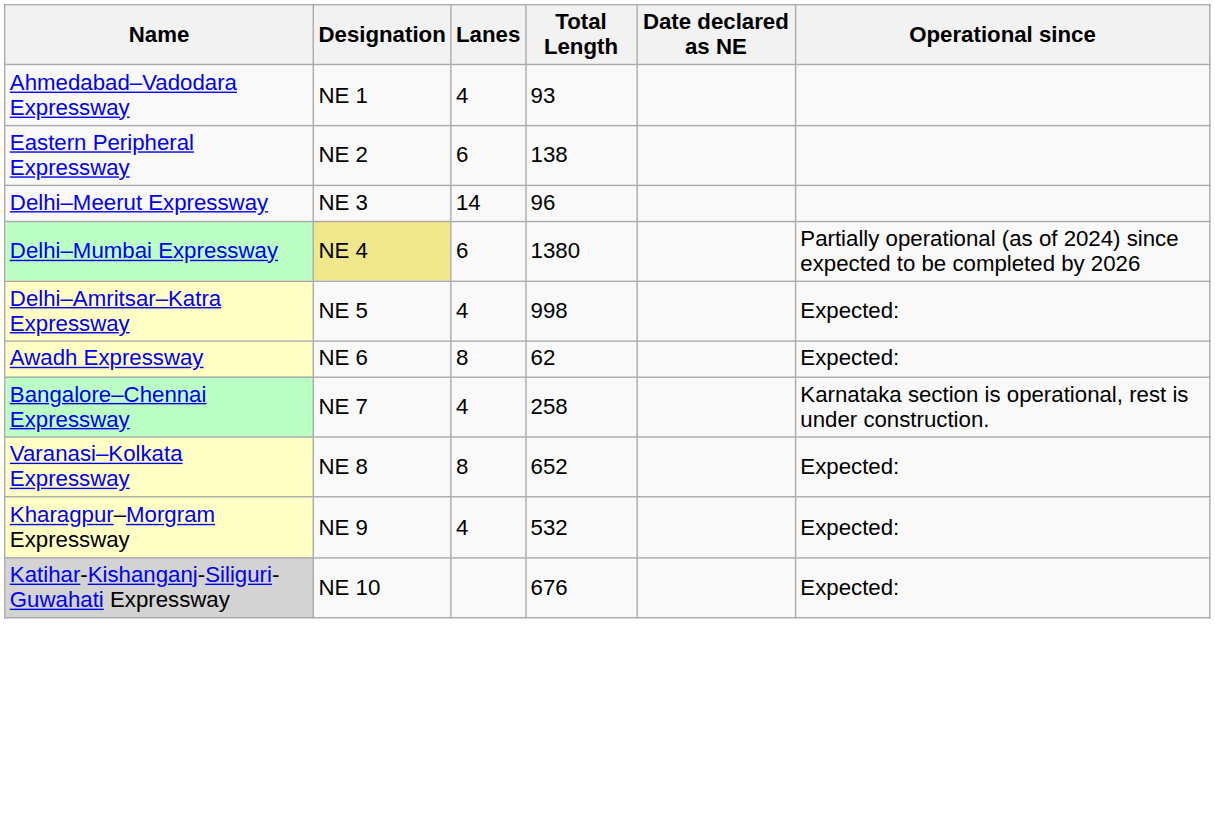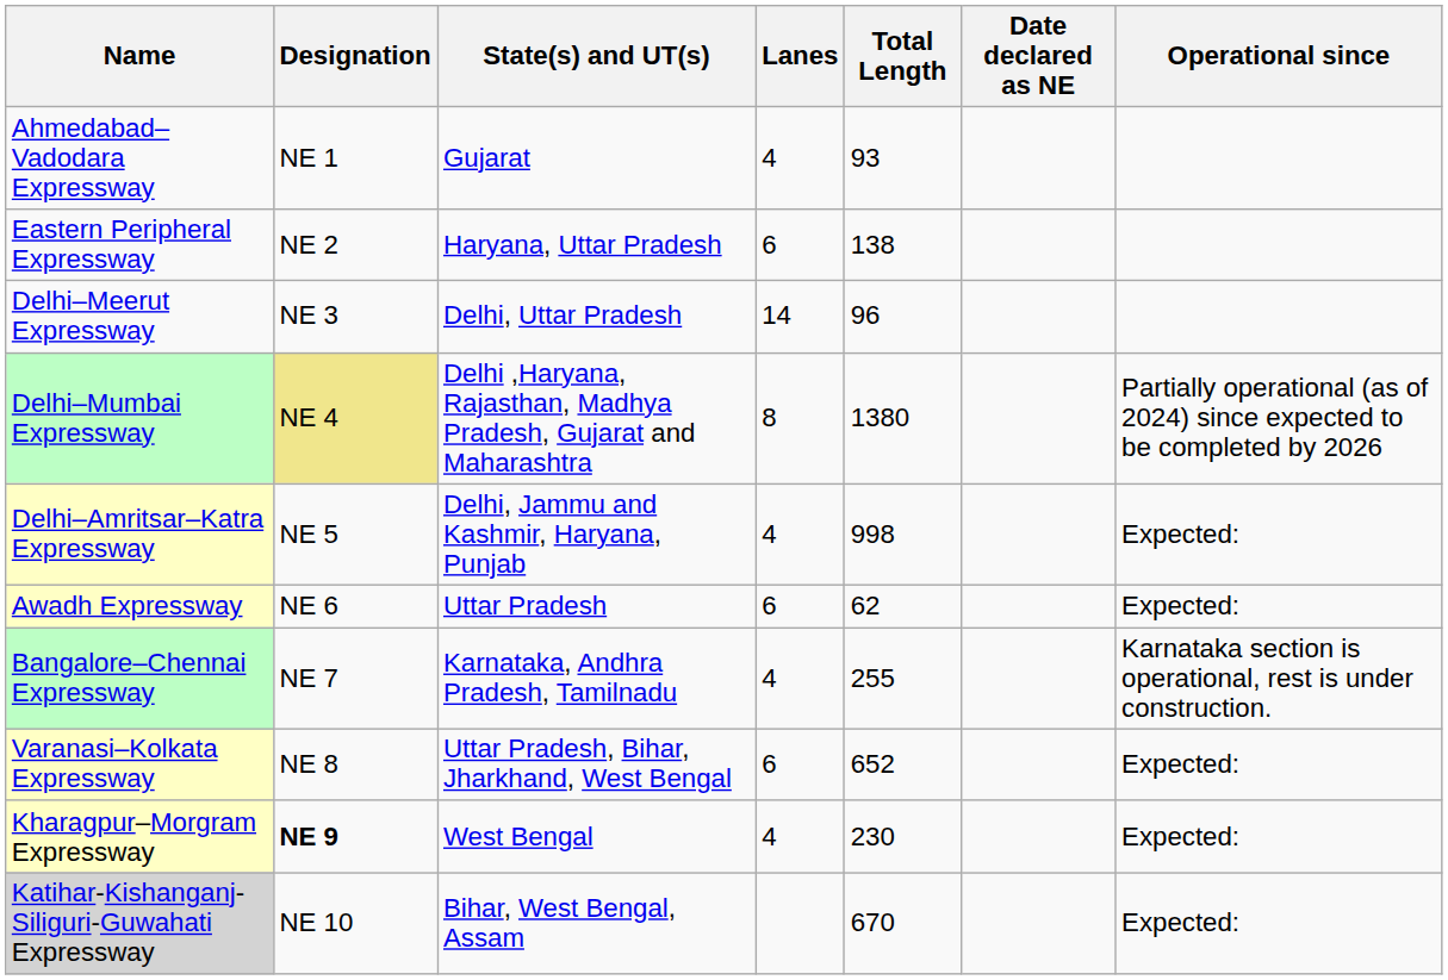 <table class="wikitable sortable collapsible static-row-numbers">
 <tr>
 <th>Name</th>
 <th>Designation</th>
+<th>State(s) and UT(s)</th>
 <th>Lanes</th>
 <th>Total Length </th>
 <th>Date declared as NE</th>
 <th>Operational since</th>
 </tr>
 <tr>
 <td><a href='#'>Ahmedabad–Vadodara Expressway</a></td>
 <td>NE 1</td>
+<td><a href='#'>Gujarat</a></td>
 <td>4</td>
 <td>93</td>
 <td></td>
 <td></td>
 </tr>
 <tr>
 <td><a href='#'>Eastern Peripheral Expressway</a></td>
 <td>NE 2</td>
+<td><a href='#'>Haryana</a>, <a href='#'>Uttar Pradesh</a></td>
 <td>6</td>
 <td>138</td>
 <td></td>
 <td></td>
 </tr>
 <tr>
 <td><a href='#'>Delhi–Meerut Expressway</a></td>
 <td>NE 3</td>
+<td><a href='#'>Delhi</a>, <a href='#'>Uttar Pradesh</a></td>
 <td>14</td>
 <td>96</td>
 <td></td>
 <td></td>
 </tr>
 <tr>
 <td style="background-color: #bcffc5;"><a href='#'>Delhi–Mumbai Expressway</a></td>
 <td style="background: khaki;">NE 4</td>
-<td>6</td>
+<td><a href='#'>Delhi</a> ,<a href='#'>Haryana</a>, <a href='#'>Rajasthan</a>, <a href='#'>Madhya Pradesh</a>, <a href='#'>Gujarat</a> and <a href='#'>Maharashtra</a></td>
+<td>8</td>
 <td>1380</td>
 <td></td>
 <td>Partially operational (as of 2024) since  expected to be completed by 2026</td>
 </tr>
 <tr>
 <td style="background-color: #FFFFC5"><a href='#'>Delhi–Amritsar–Katra Expressway</a></td>
 <td>NE 5</td>
+<td><a href='#'>Delhi</a>, <a href='#'>Jammu and Kashmir</a>, <a href='#'>Haryana</a>, <a href='#'>Punjab</a></td>
 <td>4</td>
 <td>998</td>
 <td></td>
 <td>Expected: </td>
 </tr>
 <tr>
 <td style="background-color: #ffffc5;"><a href='#'>Awadh Expressway</a></td>
 <td>NE 6</td>
-<td>8</td>
+<td><a href='#'>Uttar Pradesh</a></td>
+<td>6</td>
 <td>62</td>
 <td></td>
 <td>Expected: </td>
 </tr>
 <tr>
 <td style="background-color: #bcffc5;"><a href='#'>Bangalore–Chennai Expressway</a></td>
 <td>NE 7</td>
+<td><a href='#'>Karnataka</a>, <a href='#'>Andhra Pradesh</a>, <a href='#'>Tamilnadu</a></td>
 <td>4</td>
-<td>258</td>
+<td>255</td>
 <td></td>
 <td>Karnataka section is operational, rest is under construction.</td>
 </tr>
 <tr>
 <td style="background-color: #ffffc5"><a href='#'>Varanasi–Kolkata Expressway</a></td>
 <td>NE 8</td>
-<td>8</td>
+<td><a href='#'>Uttar Pradesh</a>, <a href='#'>Bihar</a>, <a href='#'>Jharkhand</a>, <a href='#'>West Bengal</a></td>
+<td>6</td>
 <td>652</td>
 <td></td>
 <td>Expected: </td>
 </tr>
 <tr>
 <td style="background-color: #ffffc5"><a href='#'>Kharagpur</a>–<a href='#'>Morgram</a> Expressway</td>
-<td>NE 9</td>
+<td><strong>NE 9</strong></td>
+<td><a href='#'>West Bengal</a></td>
 <td>4</td>
-<td>532</td>
+<td>230</td>
 <td></td>
 <td>Expected: </td>
 </tr>
 <tr>
 <td style="background-color: #D3D3D3;"><a href='#'>Katihar</a>-<a href='#'>Kishanganj</a>-<a href='#'>Siliguri</a>-<a href='#'>Guwahati</a> Expressway</td>
 <td>NE 10</td>
+<td><a href='#'>Bihar</a>, <a href='#'>West Bengal</a>, <a href='#'>Assam</a></td>
 <td></td>
-<td>676</td>
+<td>670</td>
 <td></td>
 <td>Expected: </td>
 </tr>
 </table>
